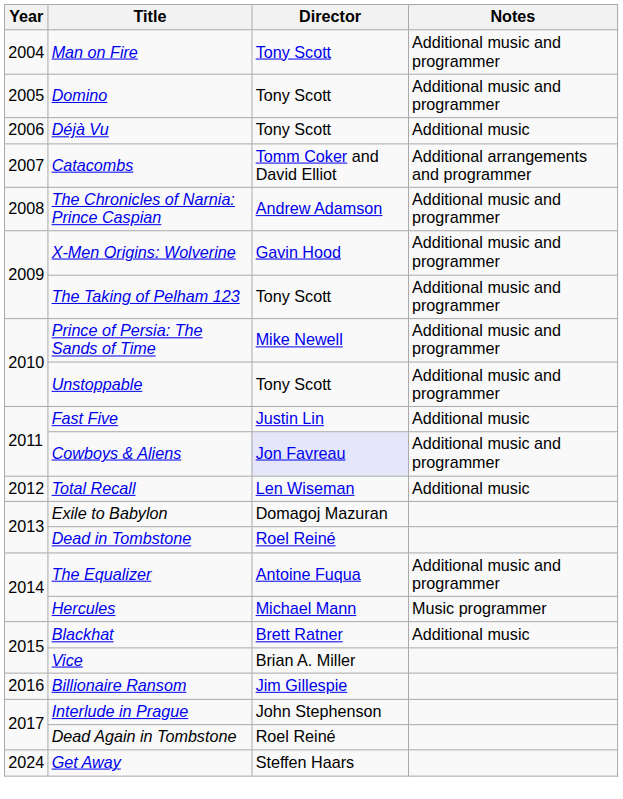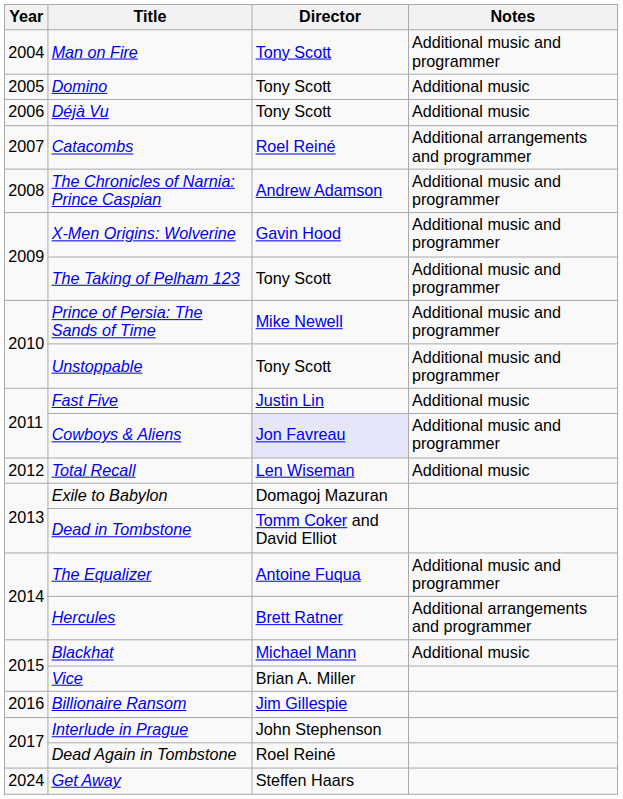 <table class="wikitable">
 <tr>
 <th>Year</th>
 <th>Title</th>
 <th>Director</th>
 <th>Notes</th>
 </tr>
 <tr>
 <td>2004</td>
 <td><em><a href='#'>Man on Fire</a></em></td>
 <td><a href='#'>Tony Scott</a></td>
 <td>Additional music and programmer</td>
 </tr>
 <tr>
 <td>2005</td>
 <td><em><a href='#'>Domino</a></em></td>
 <td>Tony Scott</td>
-<td>Additional music and programmer</td>
+<td>Additional music</td>
 </tr>
 <tr>
 <td>2006</td>
 <td><em><a href='#'>Déjà Vu</a></em></td>
 <td>Tony Scott</td>
 <td>Additional music</td>
 </tr>
 <tr>
 <td>2007</td>
 <td><em><a href='#'>Catacombs</a></em></td>
-<td><a href='#'>Tomm Coker</a> and David Elliot</td>
+<td><a href='#'>Roel Reiné</a></td>
 <td>Additional arrangements and programmer</td>
 </tr>
 <tr>
 <td>2008</td>
 <td><em><a href='#'>The Chronicles of Narnia: Prince Caspian</a></em></td>
 <td><a href='#'>Andrew Adamson</a></td>
 <td>Additional music and programmer</td>
 </tr>
 <tr>
 <td rowspan="2">2009</td>
 <td><em><a href='#'>X-Men Origins: Wolverine</a></em></td>
 <td><a href='#'>Gavin Hood</a></td>
 <td>Additional music and programmer</td>
 </tr>
 <tr>
 <td><em><a href='#'>The Taking of Pelham 123</a></em></td>
 <td>Tony Scott</td>
 <td>Additional music and programmer</td>
 </tr>
 <tr>
 <td rowspan="2">2010</td>
 <td><em><a href='#'>Prince of Persia: The Sands of Time</a></em></td>
 <td><a href='#'>Mike Newell</a></td>
 <td>Additional music and programmer</td>
 </tr>
 <tr>
 <td><em><a href='#'>Unstoppable</a></em></td>
 <td>Tony Scott</td>
 <td>Additional music and programmer</td>
 </tr>
 <tr>
 <td rowspan="2">2011</td>
 <td><em><a href='#'>Fast Five</a></em></td>
 <td><a href='#'>Justin Lin</a></td>
 <td>Additional music</td>
 </tr>
 <tr>
 <td><em><a href='#'>Cowboys & Aliens</a></em></td>
 <td style="background: lavender;"><a href='#'>Jon Favreau</a></td>
 <td>Additional music and programmer</td>
 </tr>
 <tr>
 <td>2012</td>
 <td><em><a href='#'>Total Recall</a></em></td>
 <td><a href='#'>Len Wiseman</a></td>
 <td>Additional music</td>
 </tr>
 <tr>
 <td rowspan="2">2013</td>
 <td><em>Exile to Babylon</em></td>
 <td>Domagoj Mazuran</td>
 <td></td>
 </tr>
 <tr>
 <td><em><a href='#'>Dead in Tombstone</a></em></td>
-<td><a href='#'>Roel Reiné</a></td>
+<td><a href='#'>Tomm Coker</a> and David Elliot</td>
 <td></td>
 </tr>
 <tr>
 <td rowspan="2">2014</td>
 <td><em><a href='#'>The Equalizer</a></em></td>
 <td><a href='#'>Antoine Fuqua</a></td>
 <td>Additional music and programmer</td>
 </tr>
 <tr>
 <td><em><a href='#'>Hercules</a></em></td>
-<td><a href='#'>Michael Mann</a></td>
-<td>Music programmer</td>
+<td><a href='#'>Brett Ratner</a></td>
+<td>Additional arrangements and programmer</td>
 </tr>
 <tr>
 <td rowspan="2">2015</td>
 <td><em><a href='#'>Blackhat</a></em></td>
-<td><a href='#'>Brett Ratner</a></td>
+<td><a href='#'>Michael Mann</a></td>
 <td>Additional music</td>
 </tr>
 <tr>
 <td><em><a href='#'>Vice</a></em></td>
 <td>Brian A. Miller</td>
 <td></td>
 </tr>
 <tr>
 <td>2016</td>
 <td><em><a href='#'>Billionaire Ransom</a></em></td>
 <td><a href='#'>Jim Gillespie</a></td>
 <td></td>
 </tr>
 <tr>
 <td rowspan="2">2017</td>
 <td><em><a href='#'>Interlude in Prague</a></em></td>
 <td>John Stephenson</td>
 <td></td>
 </tr>
 <tr>
 <td><em>Dead Again in Tombstone</em></td>
 <td>Roel Reiné</td>
 <td></td>
 </tr>
 <tr>
 <td>2024</td>
 <td><em><a href='#'>Get Away</a></em></td>
 <td>Steffen Haars</td>
 <td></td>
 </tr>
 </table>
